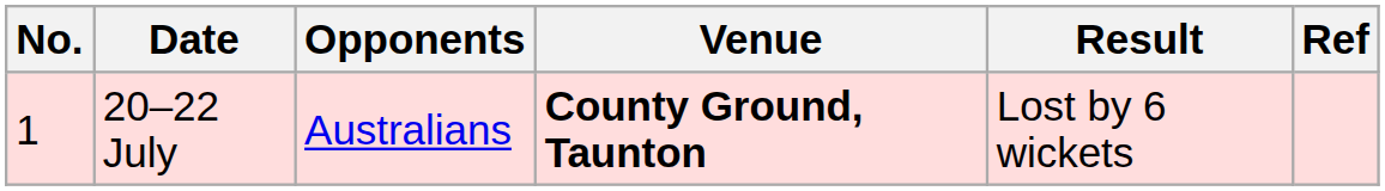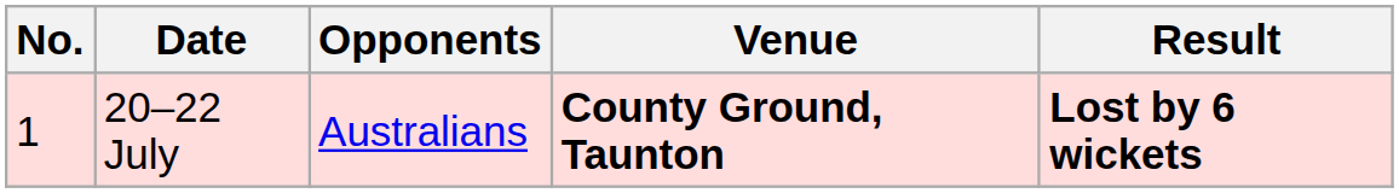 <table class="wikitable"  style="width:80%; font-size:95%;">
 <tr style="background:#efefef;">
 <th scope="col">No.</th>
 <th scope="col">Date</th>
 <th scope="col">Opponents</th>
 <th scope="col">Venue</th>
 <th scope="col">Result</th>
-<th scope="col">Ref</th>
 </tr>
 <tr style="background:#fdd;" >
 <td>1</td>
 <td>20–22 July</td>
 <td><a href='#'>Australians</a></td>
 <td><strong>County Ground, Taunton</strong></td>
-<td>Lost by 6 wickets</td>
-<td></td>
+<td><strong>Lost by 6 wickets</strong></td>
 </tr>
 </table>
